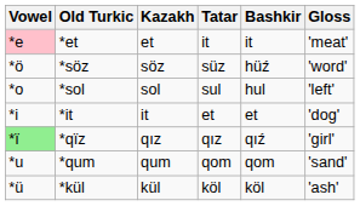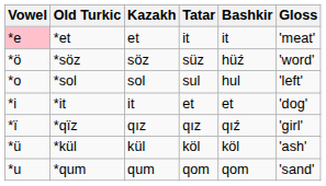 <table class="wikitable">
 <tr>
 <th>Vowel</th>
 <th>Old Turkic</th>
 <th>Kazakh</th>
 <th>Tatar</th>
 <th>Bashkir</th>
 <th>Gloss</th>
 </tr>
 <tr>
 <td style="background: pink;">*e</td>
 <td>*et</td>
 <td>et</td>
 <td>it</td>
 <td>it</td>
 <td>'meat'</td>
 </tr>
 <tr>
 <td>*ö</td>
 <td>*söz</td>
 <td>söz</td>
 <td>süz</td>
 <td>hüź </td>
 <td>'word'</td>
 </tr>
 <tr>
 <td>*o</td>
 <td>*sol</td>
 <td>sol</td>
 <td>sul</td>
 <td>hul</td>
 <td>'left'</td>
 </tr>
 <tr>
 <td>*i</td>
 <td>*it</td>
 <td>it</td>
 <td>et</td>
 <td>et</td>
 <td>'dog'</td>
 </tr>
 <tr>
-<td style="background: lightgreen;">*ï</td>
+<td>*ï</td>
 <td>*qïz</td>
 <td>qız</td>
 <td>qız </td>
 <td>qıź </td>
 <td>'girl'</td>
+</tr>
+<tr>
+<td>*ü</td>
+<td>*kül</td>
+<td>kül</td>
+<td>köl</td>
+<td>köl</td>
+<td>'ash'</td>
 </tr>
 <tr>
 <td>*u</td>
 <td>*qum</td>
 <td>qum</td>
 <td>qom</td>
 <td>qom</td>
 <td>'sand'</td>
 </tr>
-<tr>
-<td>*ü</td>
-<td>*kül</td>
-<td>kül</td>
-<td>köl</td>
-<td>köl</td>
-<td>'ash'</td>
-</tr>
 </table>
